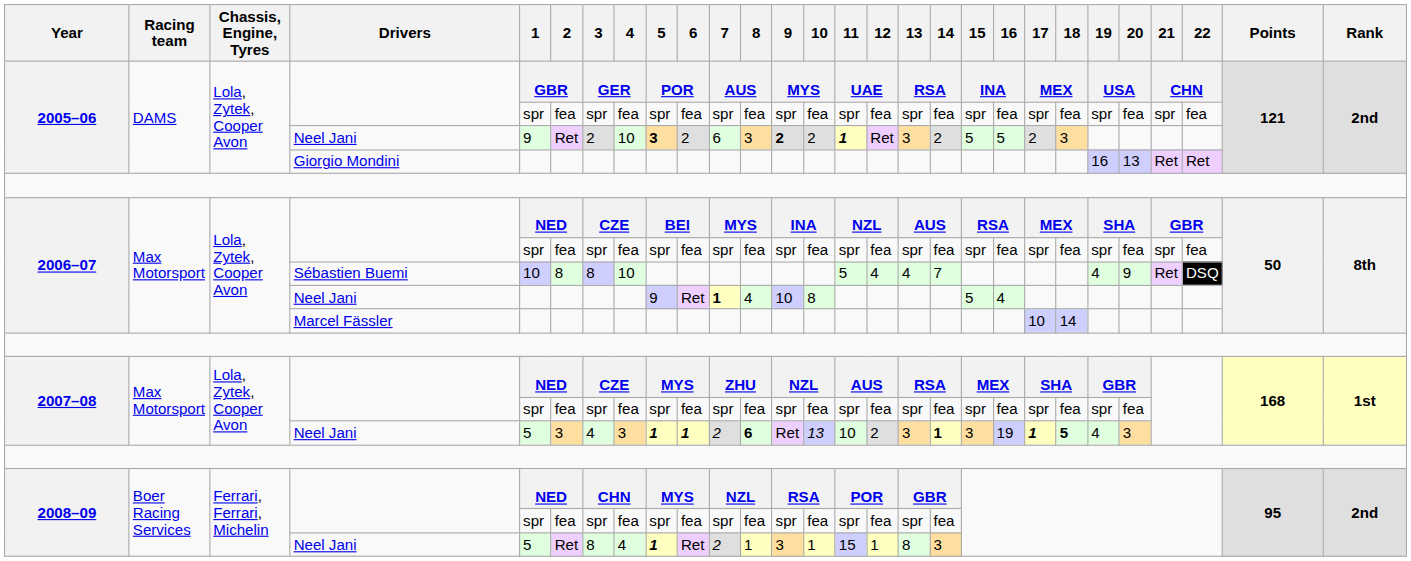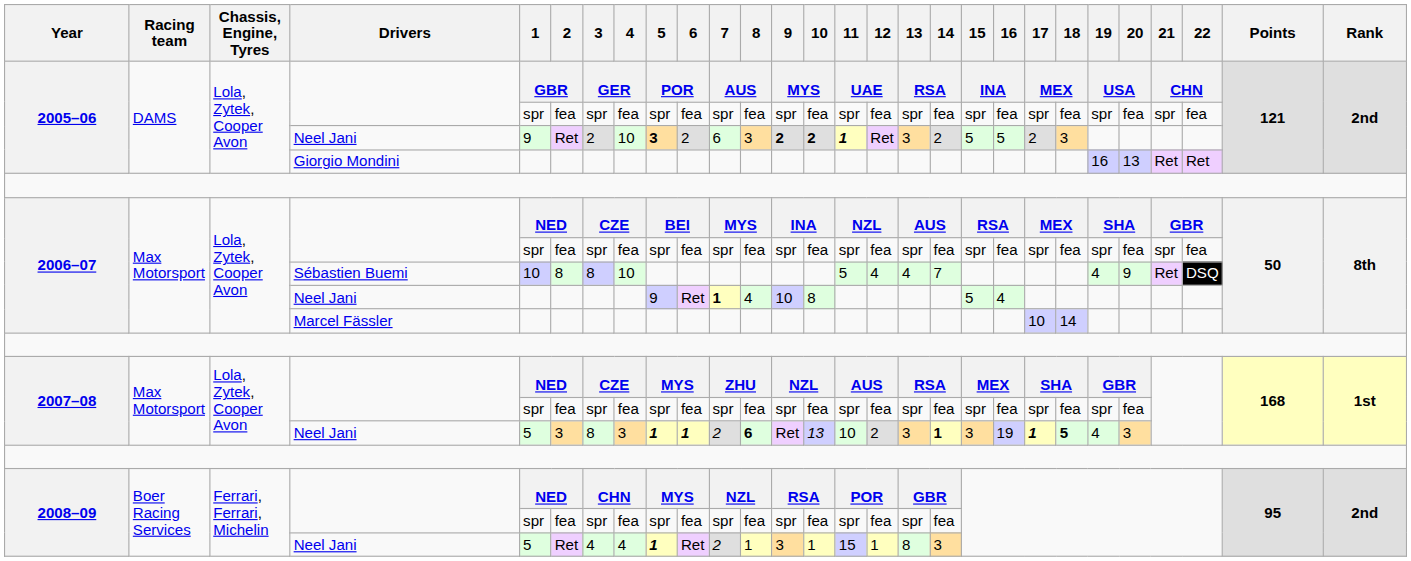 <table class="wikitable" style="font-size: 85%" width="100%">
 <tr>
 <th>Year</th>
 <th width=66px>Racing<br>team</th>
 <th width=66px>Chassis,<br>Engine,<br>Tyres</th>
 <th>Drivers</th>
 <th width=22px>1</th>
 <th width=22px>2</th>
 <th width=22px>3</th>
 <th width=22px>4</th>
 <th width=22px>5</th>
 <th width=22px>6</th>
 <th width=22px>7</th>
 <th width=22px>8</th>
 <th width=22px>9</th>
 <th width=22px>10</th>
 <th width=22px>11</th>
 <th width=22px>12</th>
 <th width=22px>13</th>
 <th width=22px>14</th>
 <th width=22px>15</th>
 <th width=22px>16</th>
 <th width=22px>17</th>
 <th width=22px>18</th>
 <th width=22px>19</th>
 <th width=22px>20</th>
 <th width=22px>21</th>
 <th width=22px>22</th>
 <th>Points</th>
 <th>Rank<br></th>
 </tr>
 <tr>
 <th rowspan=4><a href='#'>2005–06</a></th>
 <td rowspan=4><a href='#'>DAMS</a></td>
 <td rowspan=4><a href='#'>Lola</a>,<br><a href='#'>Zytek</a>,<br><a href='#'>Cooper Avon</a></td>
 <td rowspan=2></td>
 <th colspan=2><br><a href='#'>GBR</a></th>
 <th colspan=2><br><a href='#'>GER</a></th>
 <th colspan=2><br><a href='#'>POR</a></th>
 <th colspan=2><br><a href='#'>AUS</a></th>
 <th colspan=2><br><a href='#'>MYS</a></th>
 <th colspan=2><br><a href='#'>UAE</a></th>
 <th colspan=2><br><a href='#'>RSA</a></th>
 <th colspan=2><br><a href='#'>INA</a></th>
 <th colspan=2><br><a href='#'>MEX</a></th>
 <th colspan=2><br><a href='#'>USA</a></th>
 <th colspan=2><br><a href='#'>CHN</a></th>
 <th rowspan=4 style="background: #DFDFDF">121</th>
 <th rowspan=4 style="background: #DFDFDF">2nd</th>
 </tr>
 <tr>
 <td>spr</td>
 <td>fea</td>
 <td>spr</td>
 <td>fea</td>
 <td>spr</td>
 <td>fea</td>
 <td>spr</td>
 <td>fea</td>
 <td>spr</td>
 <td>fea</td>
 <td>spr</td>
 <td>fea</td>
 <td>spr</td>
 <td>fea</td>
 <td>spr</td>
 <td>fea</td>
 <td>spr</td>
 <td>fea</td>
 <td>spr</td>
 <td>fea</td>
 <td>spr</td>
 <td>fea</td>
 </tr>
 <tr>
 <td><a href='#'>Neel Jani</a></td>
 <td style="background:#DFFFDF;">9</td>
 <td style="background:#EFCFFF;">Ret</td>
 <td style="background:#DFDFDF;">2</td>
 <td style="background:#DFFFDF;">10</td>
 <td style="background:#FFDF9F;"><strong>3</strong></td>
 <td style="background:#DFDFDF;">2</td>
 <td style="background:#DFFFDF;">6</td>
 <td style="background:#FFDF9F;">3</td>
 <td style="background:#DFDFDF;"><strong>2</strong></td>
-<td style="background:#DFDFDF;">2</td>
+<td style="background:#DFDFDF;"><strong>2</strong></td>
 <td style="background:#FFFFBF;"><strong><em>1</em></strong></td>
 <td style="background:#EFCFFF;">Ret</td>
 <td style="background:#FFDF9F;">3</td>
 <td style="background:#DFDFDF;">2</td>
 <td style="background:#DFFFDF;">5</td>
 <td style="background:#DFFFDF;">5</td>
 <td style="background:#DFDFDF;">2</td>
 <td style="background:#FFDF9F;">3</td>
 <td></td>
 <td></td>
 <td></td>
 <td></td>
 </tr>
 <tr>
 <td><a href='#'>Giorgio Mondini</a></td>
 <td></td>
 <td></td>
 <td></td>
 <td></td>
 <td></td>
 <td></td>
 <td></td>
 <td></td>
 <td></td>
 <td></td>
 <td></td>
 <td></td>
 <td></td>
 <td></td>
 <td></td>
 <td></td>
 <td></td>
 <td></td>
 <td style="background:#CFCFFF;">16</td>
 <td style="background:#CFCFFF;">13</td>
 <td style="background:#EFCFFF;">Ret</td>
 <td style="background:#EFCFFF;">Ret</td>
 </tr>
 <tr>
 <td colspan=28><br></td>
 </tr>
 <tr>
 <th rowspan=5><a href='#'>2006–07</a></th>
 <td rowspan=5><a href='#'>Max Motorsport</a></td>
 <td rowspan=5><a href='#'>Lola</a>,<br><a href='#'>Zytek</a>,<br><a href='#'>Cooper Avon</a></td>
 <td rowspan=2></td>
 <th colspan=2><br><a href='#'>NED</a></th>
 <th colspan=2><br><a href='#'>CZE</a></th>
 <th colspan=2><br><a href='#'>BEI</a></th>
 <th colspan=2><br><a href='#'>MYS</a></th>
 <th colspan=2><br><a href='#'>INA</a></th>
 <th colspan=2><br><a href='#'>NZL</a></th>
 <th colspan=2><br><a href='#'>AUS</a></th>
 <th colspan=2><br><a href='#'>RSA</a></th>
 <th colspan=2><br><a href='#'>MEX</a></th>
 <th colspan=2><br><a href='#'>SHA</a></th>
 <th colspan=2><br><a href='#'>GBR</a></th>
 <th rowspan=5>50</th>
 <th rowspan=5>8th</th>
 </tr>
 <tr>
 <td>spr</td>
 <td>fea</td>
 <td>spr</td>
 <td>fea</td>
 <td>spr</td>
 <td>fea</td>
 <td>spr</td>
 <td>fea</td>
 <td>spr</td>
 <td>fea</td>
 <td>spr</td>
 <td>fea</td>
 <td>spr</td>
 <td>fea</td>
 <td>spr</td>
 <td>fea</td>
 <td>spr</td>
 <td>fea</td>
 <td>spr</td>
 <td>fea</td>
 <td>spr</td>
 <td>fea</td>
 </tr>
 <tr>
 <td><a href='#'>Sébastien Buemi</a></td>
 <td style="background:#CFCFFF;">10</td>
 <td style="background:#DFFFDF;">8</td>
 <td style="background:#CFCFFF;">8</td>
 <td style="background:#DFFFDF;">10</td>
 <td></td>
 <td></td>
 <td></td>
 <td></td>
 <td></td>
 <td></td>
 <td style="background:#DFFFDF;">5</td>
 <td style="background:#DFFFDF;">4</td>
 <td style="background:#DFFFDF;">4</td>
 <td style="background:#DFFFDF;">7</td>
 <td></td>
 <td></td>
 <td></td>
 <td></td>
 <td style="background:#DFFFDF;">4</td>
 <td style="background:#DFFFDF;">9</td>
 <td style="background:#EFCFFF;">Ret</td>
 <td style="background:#000000; color:white">DSQ</td>
 </tr>
 <tr>
 <td><a href='#'>Neel Jani</a></td>
 <td></td>
 <td></td>
 <td></td>
 <td></td>
 <td style="background:#CFCFFF;">9</td>
 <td style="background:#EFCFFF;">Ret</td>
 <td style="background:#FFFFBF;"><strong>1</strong></td>
 <td style="background:#DFFFDF;">4</td>
 <td style="background:#CFCFFF;">10</td>
 <td style="background:#DFFFDF;">8</td>
 <td></td>
 <td></td>
 <td></td>
 <td></td>
 <td style="background:#DFFFDF;">5</td>
 <td style="background:#DFFFDF;">4</td>
 <td></td>
 <td></td>
 <td></td>
 <td></td>
 <td></td>
 <td></td>
 </tr>
 <tr>
 <td><a href='#'>Marcel Fässler</a></td>
 <td></td>
 <td></td>
 <td></td>
 <td></td>
 <td></td>
 <td></td>
 <td></td>
 <td></td>
 <td></td>
 <td></td>
 <td></td>
 <td></td>
 <td></td>
 <td></td>
 <td></td>
 <td></td>
 <td style="background:#CFCFFF;">10</td>
 <td style="background:#CFCFFF;">14</td>
 <td></td>
 <td></td>
 <td></td>
 <td></td>
 </tr>
 <tr>
 <td colspan=28><br></td>
 </tr>
 <tr>
 <th rowspan=3><a href='#'>2007–08</a></th>
 <td rowspan=3><a href='#'>Max Motorsport</a></td>
 <td rowspan=3><a href='#'>Lola</a>,<br><a href='#'>Zytek</a>,<br><a href='#'>Cooper Avon</a></td>
 <td rowspan=2></td>
 <th colspan=2><br><a href='#'>NED</a></th>
 <th colspan=2><br><a href='#'>CZE</a></th>
 <th colspan=2><br><a href='#'>MYS</a></th>
 <th colspan=2><br><a href='#'>ZHU</a></th>
 <th colspan=2><br><a href='#'>NZL</a></th>
 <th colspan=2><br><a href='#'>AUS</a></th>
 <th colspan=2><br><a href='#'>RSA</a></th>
 <th colspan=2><br><a href='#'>MEX</a></th>
 <th colspan=2><br><a href='#'>SHA</a></th>
 <th colspan=2><br><a href='#'>GBR</a></th>
 <td colspan=2 rowspan=3></td>
 <th rowspan=3 style="background: #FFFFBF">168</th>
 <th rowspan=3 style="background: #FFFFBF">1st</th>
 </tr>
 <tr>
 <td>spr</td>
 <td>fea</td>
 <td>spr</td>
 <td>fea</td>
 <td>spr</td>
 <td>fea</td>
 <td>spr</td>
 <td>fea</td>
 <td>spr</td>
 <td>fea</td>
 <td>spr</td>
 <td>fea</td>
 <td>spr</td>
 <td>fea</td>
 <td>spr</td>
 <td>fea</td>
 <td>spr</td>
 <td>fea</td>
 <td>spr</td>
 <td>fea</td>
 </tr>
 <tr>
 <td><a href='#'>Neel Jani</a></td>
 <td style="background:#DFFFDF;">5</td>
 <td style="background:#FFDF9F;">3</td>
-<td style="background:#DFFFDF;">4</td>
+<td style="background:#DFFFDF;">8</td>
 <td style="background:#FFDF9F;">3</td>
 <td style="background:#FFFFBF;"><strong><em>1</em></strong></td>
 <td style="background:#FFFFBF;"><strong><em>1</em></strong></td>
 <td style="background:#DFDFDF;"><em>2</em></td>
 <td style="background:#DFFFDF;"><strong>6</strong></td>
 <td style="background:#EFCFFF;">Ret</td>
 <td style="background:#CFCFFF;"><em>13</em></td>
 <td style="background:#DFFFDF;">10</td>
 <td style="background:#DFDFDF;">2</td>
 <td style="background:#FFDF9F;">3</td>
 <td style="background:#FFFFBF;"><strong>1</strong></td>
 <td style="background:#FFDF9F;">3</td>
 <td style="background:#CFCFFF;">19</td>
 <td style="background:#FFFFBF;"><strong><em>1</em></strong></td>
 <td style="background:#DFFFDF;"><strong>5</strong></td>
 <td style="background:#DFFFDF;">4</td>
 <td style="background:#FFDF9F;">3</td>
 </tr>
 <tr>
 <td colspan=28><br></td>
 </tr>
 <tr>
 <th rowspan=3><a href='#'>2008–09</a></th>
 <td rowspan=3><a href='#'>Boer Racing Services</a></td>
 <td rowspan=3><a href='#'>Ferrari</a>,<br><a href='#'>Ferrari</a>,<br><a href='#'>Michelin</a></td>
 <td rowspan=2></td>
 <th colspan=2><br><a href='#'>NED</a></th>
 <th colspan=2><br><a href='#'>CHN</a></th>
 <th colspan=2><br><a href='#'>MYS</a></th>
 <th colspan=2><br><a href='#'>NZL</a></th>
 <th colspan=2><br><a href='#'>RSA</a></th>
 <th colspan=2><br><a href='#'>POR</a></th>
 <th colspan=2><br><a href='#'>GBR</a></th>
 <td colspan=8 rowspan=3></td>
 <th rowspan=3 style="background: #DFDFDF;">95</th>
 <th rowspan=3 style="background: #DFDFDF;">2nd</th>
 </tr>
 <tr>
 <td>spr</td>
 <td>fea</td>
 <td>spr</td>
 <td>fea</td>
 <td>spr</td>
 <td>fea</td>
 <td>spr</td>
 <td>fea</td>
 <td>spr</td>
 <td>fea</td>
 <td>spr</td>
 <td>fea</td>
 <td>spr</td>
 <td>fea</td>
 </tr>
 <tr>
 <td><a href='#'>Neel Jani</a></td>
 <td style="background:#DFFFDF;">5</td>
 <td style="background:#EFCFFF;">Ret</td>
-<td style="background:#DFFFDF;">8</td>
+<td style="background:#DFFFDF;">4</td>
 <td style="background:#DFFFDF;">4</td>
 <td style="background:#FFFFBF;"><strong><em>1</em></strong></td>
 <td style="background:#EFCFFF;">Ret</td>
 <td style="background:#DFDFDF;"><em>2</em></td>
 <td style="background:#FFFFBF;">1</td>
 <td style="background:#FFDF9F;">3</td>
 <td style="background:#FFFFBF;">1</td>
 <td style="background:#CFCFFF;">15</td>
 <td style="background:#FFFFBF;">1</td>
 <td style="background:#DFFFDF;">8</td>
 <td style="background:#FFDF9F;">3</td>
 </tr>
 </table>
